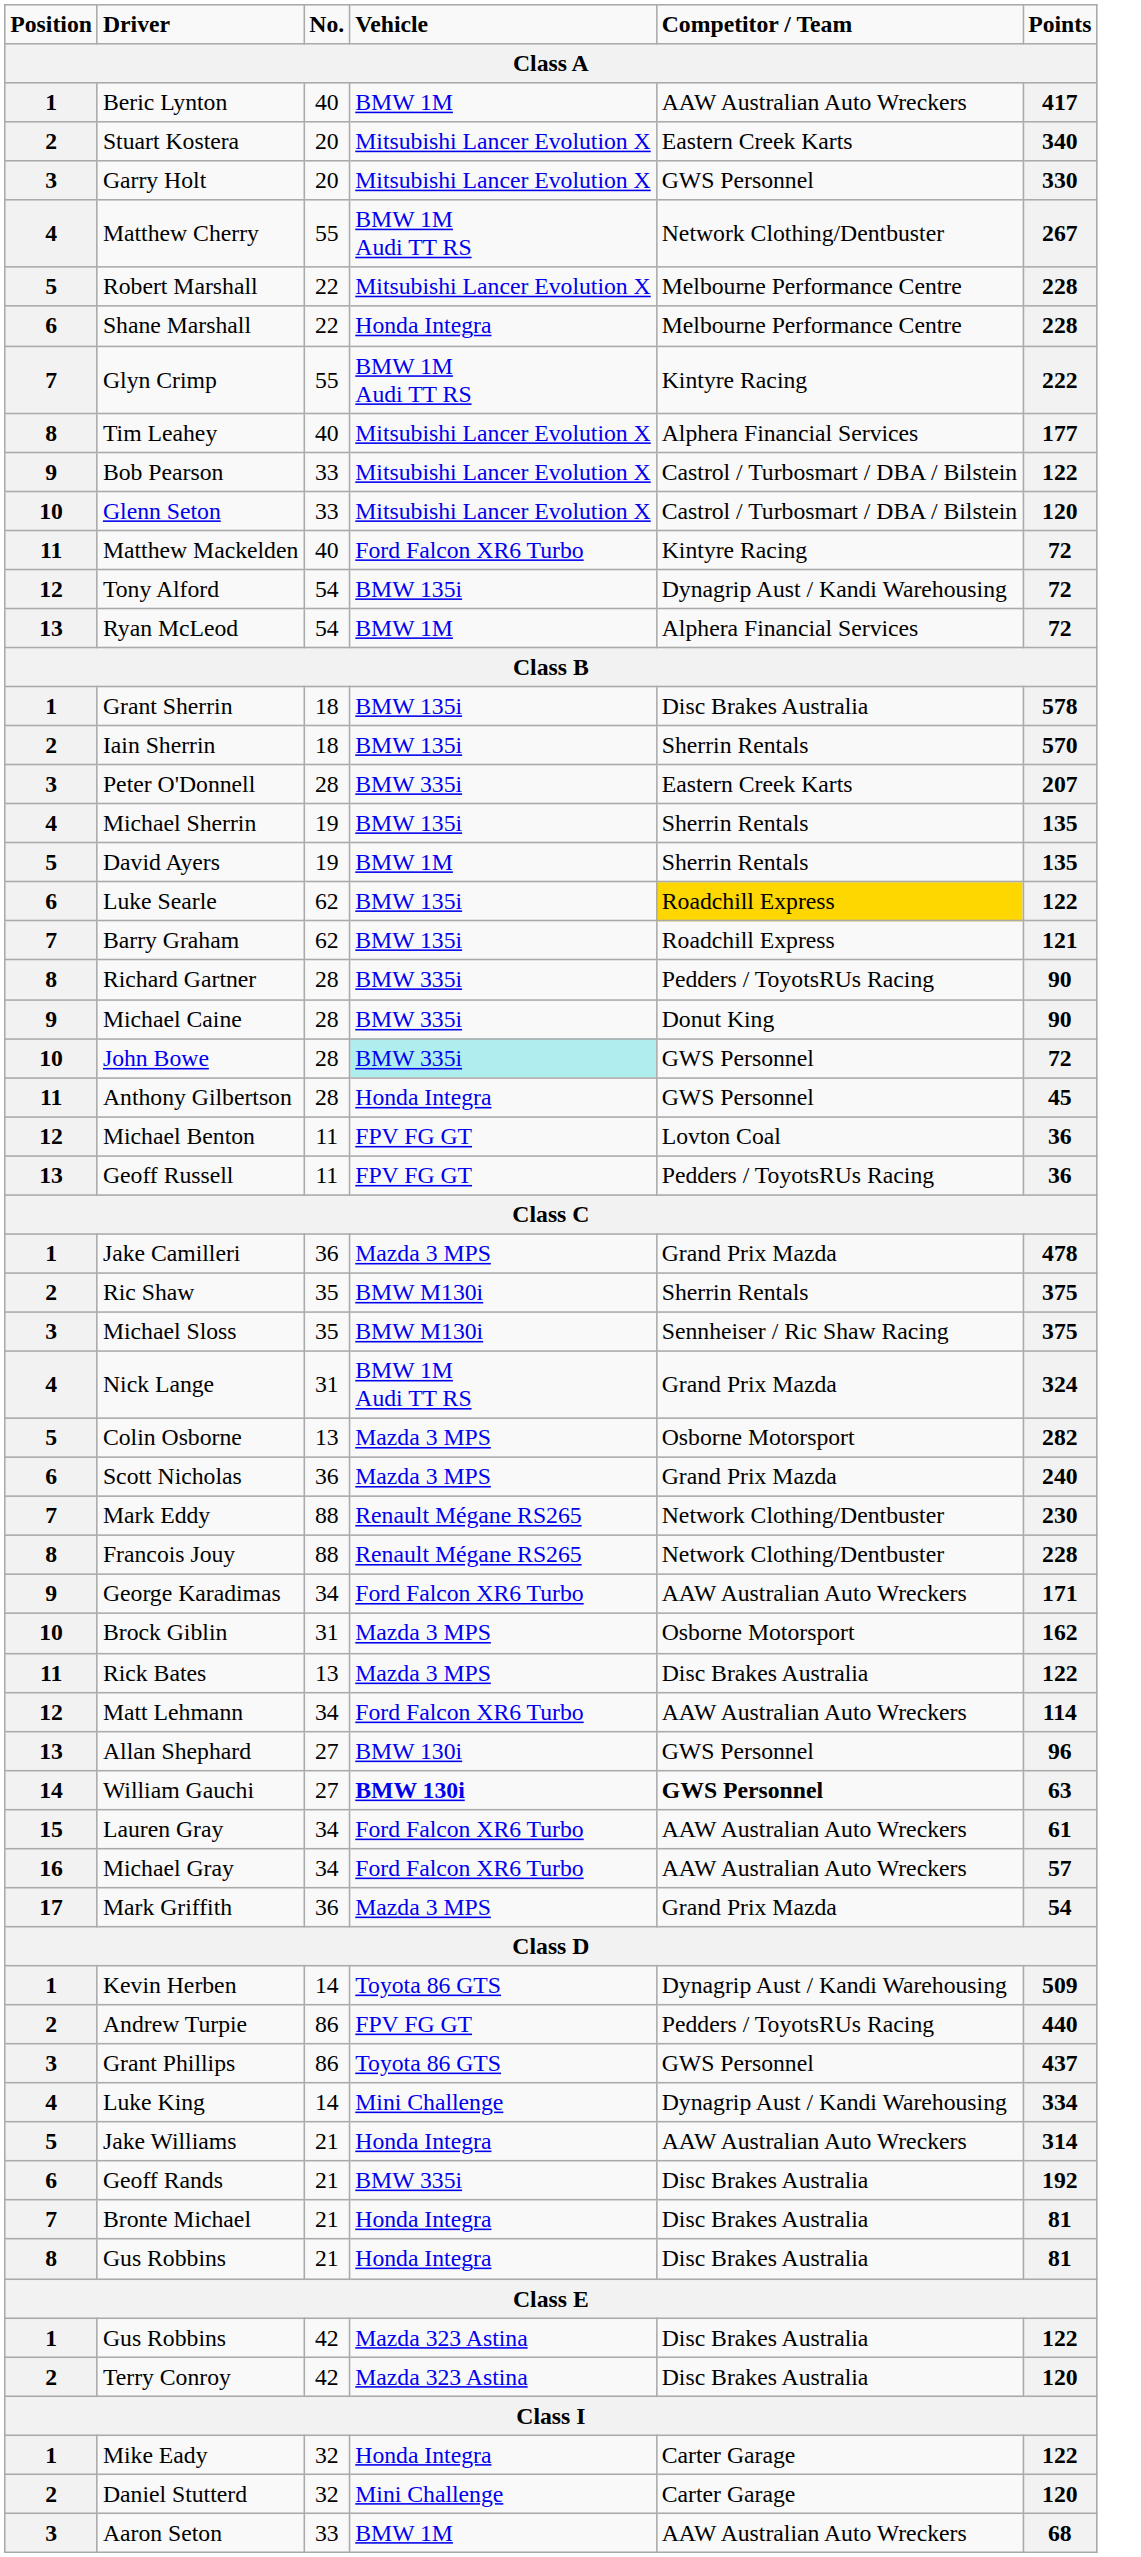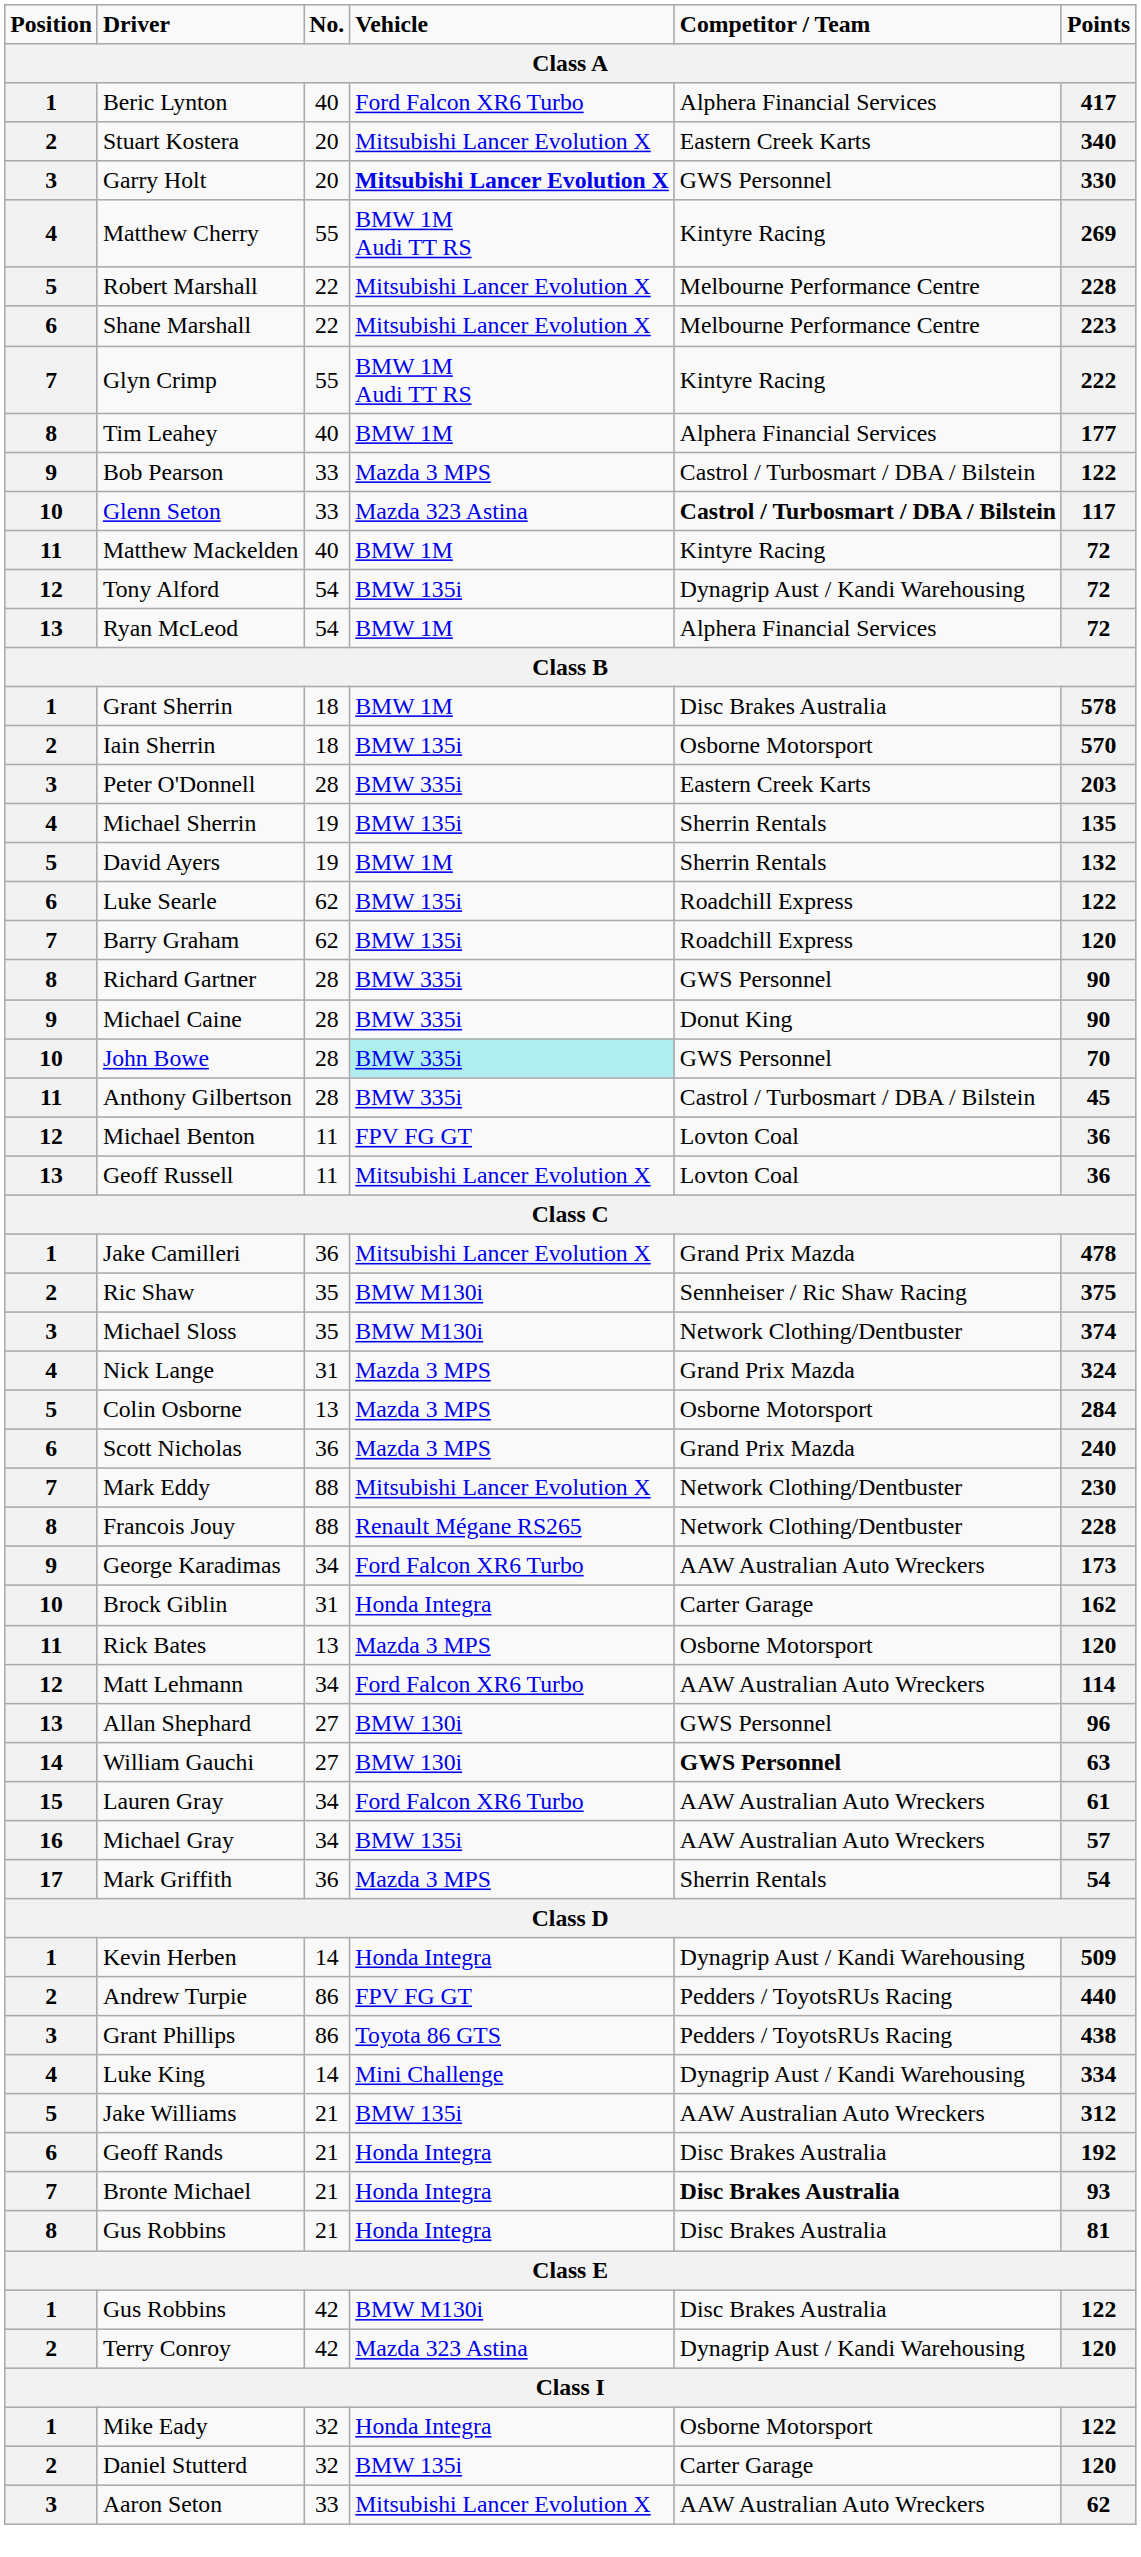 <table class="wikitable" style="font-size: 95%; text-align: left;">
 <tr style="font-weight:bold">
 <td>Position</td>
 <td align=left>Driver</td>
 <td>No.</td>
 <td align=left>Vehicle</td>
 <td align=left>Competitor / Team</td>
 <td>Points</td>
 </tr>
 <tr>
 <th colspan=6>Class A</th>
 </tr>
 <tr>
 <th>1</th>
 <td>Beric Lynton</td>
 <td align=center>40</td>
-<td><a href='#'>BMW 1M</a></td>
-<td>AAW Australian Auto Wreckers</td>
+<td><a href='#'>Ford Falcon XR6 Turbo</a></td>
+<td>Alphera Financial Services</td>
 <th>417</th>
 </tr>
 <tr>
 <th>2</th>
 <td>Stuart Kostera</td>
 <td align=center>20</td>
 <td><a href='#'>Mitsubishi Lancer Evolution X</a></td>
 <td>Eastern Creek Karts</td>
 <th>340</th>
 </tr>
 <tr>
 <th>3</th>
 <td>Garry Holt</td>
 <td align=center>20</td>
-<td><a href='#'>Mitsubishi Lancer Evolution X</a></td>
+<td><strong><a href='#'>Mitsubishi Lancer Evolution X</a></strong></td>
 <td>GWS Personnel</td>
 <th>330</th>
 </tr>
 <tr>
 <th>4</th>
 <td>Matthew Cherry</td>
 <td align=center>55</td>
 <td><a href='#'>BMW 1M</a><br><a href='#'>Audi TT RS</a></td>
-<td>Network Clothing/Dentbuster</td>
-<th>267</th>
+<td>Kintyre Racing</td>
+<th>269</th>
 </tr>
 <tr>
 <th>5</th>
 <td>Robert Marshall</td>
 <td align=center>22</td>
 <td><a href='#'>Mitsubishi Lancer Evolution X</a></td>
 <td>Melbourne Performance Centre</td>
 <th>228</th>
 </tr>
 <tr>
 <th>6</th>
 <td>Shane Marshall</td>
 <td align=center>22</td>
-<td><a href='#'>Honda Integra</a></td>
+<td><a href='#'>Mitsubishi Lancer Evolution X</a></td>
 <td>Melbourne Performance Centre</td>
-<th>228</th>
+<th>223</th>
 </tr>
 <tr>
 <th>7</th>
 <td>Glyn Crimp</td>
 <td align=center>55</td>
 <td><a href='#'>BMW 1M</a><br><a href='#'>Audi TT RS</a></td>
 <td>Kintyre Racing</td>
 <th>222</th>
 </tr>
 <tr>
 <th>8</th>
 <td>Tim Leahey</td>
 <td align=center>40</td>
-<td><a href='#'>Mitsubishi Lancer Evolution X</a></td>
+<td><a href='#'>BMW 1M</a></td>
 <td>Alphera Financial Services</td>
 <th>177</th>
 </tr>
 <tr>
 <th>9</th>
 <td>Bob Pearson</td>
 <td align=center>33</td>
-<td><a href='#'>Mitsubishi Lancer Evolution X</a></td>
+<td><a href='#'>Mazda 3 MPS</a></td>
 <td>Castrol / Turbosmart / DBA / Bilstein</td>
 <th>122</th>
 </tr>
 <tr>
 <th>10</th>
 <td><a href='#'>Glenn Seton</a></td>
 <td align=center>33</td>
-<td><a href='#'>Mitsubishi Lancer Evolution X</a></td>
-<td>Castrol / Turbosmart / DBA / Bilstein</td>
-<th>120</th>
+<td><a href='#'>Mazda 323 Astina</a></td>
+<td><strong>Castrol / Turbosmart / DBA / Bilstein</strong></td>
+<th>117</th>
 </tr>
 <tr>
 <th>11</th>
 <td>Matthew Mackelden</td>
 <td align=center>40</td>
-<td><a href='#'>Ford Falcon XR6 Turbo</a></td>
+<td><a href='#'>BMW 1M</a></td>
 <td>Kintyre Racing</td>
 <th>72</th>
 </tr>
 <tr>
 <th>12</th>
 <td>Tony Alford</td>
 <td align=center>54</td>
 <td><a href='#'>BMW 135i</a></td>
 <td>Dynagrip Aust / Kandi Warehousing</td>
 <th>72</th>
 </tr>
 <tr>
 <th>13</th>
 <td>Ryan McLeod</td>
 <td align=center>54</td>
 <td><a href='#'>BMW 1M</a></td>
 <td>Alphera Financial Services</td>
 <th>72</th>
 </tr>
 <tr>
 <th colspan=6>Class B</th>
 </tr>
 <tr>
 <th>1</th>
 <td>Grant Sherrin</td>
 <td align=center>18</td>
-<td><a href='#'>BMW 135i</a></td>
+<td><a href='#'>BMW 1M</a></td>
 <td>Disc Brakes Australia</td>
 <th>578</th>
 </tr>
 <tr>
 <th>2</th>
 <td>Iain Sherrin</td>
 <td align=center>18</td>
 <td><a href='#'>BMW 135i</a></td>
-<td>Sherrin Rentals</td>
+<td>Osborne Motorsport</td>
 <th>570</th>
 </tr>
 <tr>
 <th>3</th>
 <td>Peter O'Donnell</td>
 <td align=center>28</td>
 <td><a href='#'>BMW 335i</a></td>
 <td>Eastern Creek Karts</td>
-<th>207</th>
+<th>203</th>
 </tr>
 <tr>
 <th>4</th>
 <td>Michael Sherrin</td>
 <td align=center>19</td>
 <td><a href='#'>BMW 135i</a></td>
 <td>Sherrin Rentals</td>
 <th>135</th>
 </tr>
 <tr>
 <th>5</th>
 <td>David Ayers</td>
 <td align=center>19</td>
 <td><a href='#'>BMW 1M</a></td>
 <td>Sherrin Rentals</td>
-<th>135</th>
+<th>132</th>
 </tr>
 <tr>
 <th>6</th>
 <td>Luke Searle</td>
 <td align=center>62</td>
 <td><a href='#'>BMW 135i</a></td>
-<td style="background: gold;">Roadchill Express</td>
+<td>Roadchill Express</td>
 <th>122</th>
 </tr>
 <tr>
 <th>7</th>
 <td>Barry Graham</td>
 <td align=center>62</td>
 <td><a href='#'>BMW 135i</a></td>
 <td>Roadchill Express</td>
-<th>121</th>
+<th>120</th>
 </tr>
 <tr>
 <th>8</th>
 <td>Richard Gartner</td>
 <td align=center>28</td>
 <td><a href='#'>BMW 335i</a></td>
-<td>Pedders / ToyotsRUs Racing</td>
+<td>GWS Personnel</td>
 <th>90</th>
 </tr>
 <tr>
 <th>9</th>
 <td>Michael Caine</td>
 <td align=center>28</td>
 <td><a href='#'>BMW 335i</a></td>
 <td>Donut King</td>
 <th>90</th>
 </tr>
 <tr>
 <th>10</th>
 <td><a href='#'>John Bowe</a></td>
 <td align=center>28</td>
 <td style="background: paleturquoise;"><a href='#'>BMW 335i</a></td>
 <td>GWS Personnel</td>
-<th>72</th>
+<th>70</th>
 </tr>
 <tr>
 <th>11</th>
 <td>Anthony Gilbertson</td>
 <td align=center>28</td>
-<td><a href='#'>Honda Integra</a></td>
-<td>GWS Personnel</td>
+<td><a href='#'>BMW 335i</a></td>
+<td>Castrol / Turbosmart / DBA / Bilstein</td>
 <th>45</th>
 </tr>
 <tr>
 <th>12</th>
 <td>Michael Benton</td>
 <td align=center>11</td>
 <td><a href='#'>FPV FG GT</a></td>
 <td>Lovton Coal</td>
 <th>36</th>
 </tr>
 <tr>
 <th>13</th>
 <td>Geoff Russell</td>
 <td align=center>11</td>
-<td><a href='#'>FPV FG GT</a></td>
-<td>Pedders / ToyotsRUs Racing</td>
+<td><a href='#'>Mitsubishi Lancer Evolution X</a></td>
+<td>Lovton Coal</td>
 <th>36</th>
 </tr>
 <tr>
 <th colspan=6>Class C</th>
 </tr>
 <tr>
 <th>1</th>
 <td>Jake Camilleri</td>
 <td align=center>36</td>
-<td><a href='#'>Mazda 3 MPS</a></td>
+<td><a href='#'>Mitsubishi Lancer Evolution X</a></td>
 <td>Grand Prix Mazda</td>
 <th>478</th>
 </tr>
 <tr>
 <th>2</th>
 <td>Ric Shaw</td>
 <td align=center>35</td>
 <td><a href='#'>BMW M130i</a></td>
-<td>Sherrin Rentals</td>
+<td>Sennheiser / Ric Shaw Racing</td>
 <th>375</th>
 </tr>
 <tr>
 <th>3</th>
 <td>Michael Sloss</td>
 <td align=center>35</td>
 <td><a href='#'>BMW M130i</a></td>
-<td>Sennheiser / Ric Shaw Racing</td>
-<th>375</th>
+<td>Network Clothing/Dentbuster</td>
+<th>374</th>
 </tr>
 <tr>
 <th>4</th>
 <td>Nick Lange</td>
 <td align=center>31</td>
-<td><a href='#'>BMW 1M</a><br><a href='#'>Audi TT RS</a></td>
+<td><a href='#'>Mazda 3 MPS</a></td>
 <td>Grand Prix Mazda</td>
 <th>324</th>
 </tr>
 <tr>
 <th>5</th>
 <td>Colin Osborne</td>
 <td align=center>13</td>
 <td><a href='#'>Mazda 3 MPS</a></td>
 <td>Osborne Motorsport</td>
-<th>282</th>
+<th>284</th>
 </tr>
 <tr>
 <th>6</th>
 <td>Scott Nicholas</td>
 <td align=center>36</td>
 <td><a href='#'>Mazda 3 MPS</a></td>
 <td>Grand Prix Mazda</td>
 <th>240</th>
 </tr>
 <tr>
 <th>7</th>
 <td>Mark Eddy</td>
 <td align=center>88</td>
-<td><a href='#'>Renault Mégane RS265</a></td>
+<td><a href='#'>Mitsubishi Lancer Evolution X</a></td>
 <td>Network Clothing/Dentbuster</td>
 <th>230</th>
 </tr>
 <tr>
 <th>8</th>
 <td>Francois Jouy</td>
 <td align=center>88</td>
 <td><a href='#'>Renault Mégane RS265</a></td>
 <td>Network Clothing/Dentbuster</td>
 <th>228</th>
 </tr>
 <tr>
 <th>9</th>
 <td>George Karadimas</td>
 <td align=center>34</td>
 <td><a href='#'>Ford Falcon XR6 Turbo</a></td>
 <td>AAW Australian Auto Wreckers</td>
-<th>171</th>
+<th>173</th>
 </tr>
 <tr>
 <th>10</th>
 <td>Brock Giblin</td>
 <td align=center>31</td>
-<td><a href='#'>Mazda 3 MPS</a></td>
-<td>Osborne Motorsport</td>
+<td><a href='#'>Honda Integra</a></td>
+<td>Carter Garage</td>
 <th>162</th>
 </tr>
 <tr>
 <th>11</th>
 <td>Rick Bates</td>
 <td align=center>13</td>
 <td><a href='#'>Mazda 3 MPS</a></td>
-<td>Disc Brakes Australia</td>
-<th>122</th>
+<td>Osborne Motorsport</td>
+<th>120</th>
 </tr>
 <tr>
 <th>12</th>
 <td>Matt Lehmann</td>
 <td align=center>34</td>
 <td><a href='#'>Ford Falcon XR6 Turbo</a></td>
 <td>AAW Australian Auto Wreckers</td>
 <th>114</th>
 </tr>
 <tr>
 <th>13</th>
 <td>Allan Shephard</td>
 <td align=center>27</td>
 <td><a href='#'>BMW 130i</a></td>
 <td>GWS Personnel</td>
 <th>96</th>
 </tr>
 <tr>
 <th>14</th>
 <td>William Gauchi</td>
 <td align=center>27</td>
-<td><strong><a href='#'>BMW 130i</a></strong></td>
+<td><a href='#'>BMW 130i</a></td>
 <td><strong>GWS Personnel</strong></td>
 <th>63</th>
 </tr>
 <tr>
 <th>15</th>
 <td>Lauren Gray</td>
 <td align=center>34</td>
 <td><a href='#'>Ford Falcon XR6 Turbo</a></td>
 <td>AAW Australian Auto Wreckers</td>
 <th>61</th>
 </tr>
 <tr>
 <th>16</th>
 <td>Michael Gray</td>
 <td align=center>34</td>
-<td><a href='#'>Ford Falcon XR6 Turbo</a></td>
+<td><a href='#'>BMW 135i</a></td>
 <td>AAW Australian Auto Wreckers</td>
 <th>57</th>
 </tr>
 <tr>
 <th>17</th>
 <td>Mark Griffith</td>
 <td align=center>36</td>
 <td><a href='#'>Mazda 3 MPS</a></td>
-<td>Grand Prix Mazda</td>
+<td>Sherrin Rentals</td>
 <th>54</th>
 </tr>
 <tr>
 <th colspan=6>Class D</th>
 </tr>
 <tr>
 <th>1</th>
 <td>Kevin Herben</td>
 <td align=center>14</td>
-<td><a href='#'>Toyota 86 GTS</a></td>
+<td><a href='#'>Honda Integra</a></td>
 <td>Dynagrip Aust / Kandi Warehousing</td>
 <th>509</th>
 </tr>
 <tr>
 <th>2</th>
 <td>Andrew Turpie</td>
 <td align=center>86</td>
 <td><a href='#'>FPV FG GT</a></td>
 <td>Pedders / ToyotsRUs Racing</td>
 <th>440</th>
 </tr>
 <tr>
 <th>3</th>
 <td>Grant Phillips</td>
 <td align=center>86</td>
 <td><a href='#'>Toyota 86 GTS</a></td>
-<td>GWS Personnel</td>
-<th>437</th>
+<td>Pedders / ToyotsRUs Racing</td>
+<th>438</th>
 </tr>
 <tr>
 <th>4</th>
 <td>Luke King</td>
 <td align=center>14</td>
 <td><a href='#'>Mini Challenge</a></td>
 <td>Dynagrip Aust / Kandi Warehousing</td>
 <th>334</th>
 </tr>
 <tr>
 <th>5</th>
 <td>Jake Williams</td>
 <td align=center>21</td>
-<td><a href='#'>Honda Integra</a></td>
+<td><a href='#'>BMW 135i</a></td>
 <td>AAW Australian Auto Wreckers</td>
-<th>314</th>
+<th>312</th>
 </tr>
 <tr>
 <th>6</th>
 <td>Geoff Rands</td>
 <td align=center>21</td>
-<td><a href='#'>BMW 335i</a></td>
+<td><a href='#'>Honda Integra</a></td>
 <td>Disc Brakes Australia</td>
 <th>192</th>
 </tr>
 <tr>
 <th>7</th>
 <td>Bronte Michael</td>
 <td align=center>21</td>
 <td><a href='#'>Honda Integra</a></td>
-<td>Disc Brakes Australia</td>
-<th>81</th>
+<td><strong>Disc Brakes Australia</strong></td>
+<th>93</th>
 </tr>
 <tr>
 <th>8</th>
 <td>Gus Robbins</td>
 <td align=center>21</td>
 <td><a href='#'>Honda Integra</a></td>
 <td>Disc Brakes Australia</td>
 <th>81</th>
 </tr>
 <tr>
 <th colspan=6>Class E</th>
 </tr>
 <tr>
 <th>1</th>
 <td>Gus Robbins</td>
 <td align=center>42</td>
-<td><a href='#'>Mazda 323 Astina</a></td>
+<td><a href='#'>BMW M130i</a></td>
 <td>Disc Brakes Australia</td>
 <th>122</th>
 </tr>
 <tr>
 <th>2</th>
 <td>Terry Conroy</td>
 <td align=center>42</td>
 <td><a href='#'>Mazda 323 Astina</a></td>
-<td>Disc Brakes Australia</td>
+<td>Dynagrip Aust / Kandi Warehousing</td>
 <th>120</th>
 </tr>
 <tr>
 <th colspan=6>Class I</th>
 </tr>
 <tr>
 <th>1</th>
 <td>Mike Eady</td>
 <td align=center>32</td>
 <td><a href='#'>Honda Integra</a></td>
-<td>Carter Garage</td>
+<td>Osborne Motorsport</td>
 <th>122</th>
 </tr>
 <tr>
 <th>2</th>
 <td>Daniel Stutterd</td>
 <td align=center>32</td>
-<td><a href='#'>Mini Challenge</a></td>
+<td><a href='#'>BMW 135i</a></td>
 <td>Carter Garage</td>
 <th>120</th>
 </tr>
 <tr>
 <th>3</th>
 <td>Aaron Seton</td>
 <td align=center>33</td>
-<td><a href='#'>BMW 1M</a></td>
+<td><a href='#'>Mitsubishi Lancer Evolution X</a></td>
 <td>AAW Australian Auto Wreckers</td>
-<th>68</th>
+<th>62</th>
 </tr>
 </table>
